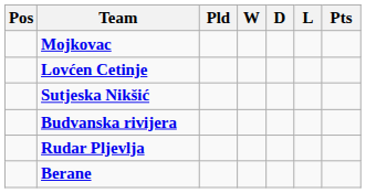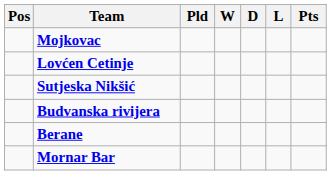 <table class="wikitable">
 <tr>
 <th>Pos</th>
 <th width="150">Team</th>
 <th width="30">Pld</th>
 <th width="20">W</th>
 <th width="20">D</th>
 <th width="20">L</th>
 <th width="30">Pts</th>
 </tr>
 <tr>
 <td></td>
 <td><strong><a href='#'>Mojkovac</a></strong></td>
 <td></td>
 <td></td>
 <td></td>
 <td></td>
 <td></td>
 </tr>
 <tr>
 <td></td>
 <td><strong><a href='#'>Lovćen Cetinje</a></strong></td>
 <td></td>
 <td></td>
 <td></td>
 <td></td>
 <td></td>
 </tr>
 <tr>
 <td></td>
 <td><strong><a href='#'>Sutjeska Nikšić</a></strong></td>
 <td></td>
 <td></td>
 <td></td>
 <td></td>
 <td></td>
 </tr>
 <tr>
 <td></td>
 <td><strong><a href='#'>Budvanska rivijera</a></strong></td>
 <td></td>
 <td></td>
 <td></td>
 <td></td>
 <td></td>
 </tr>
 <tr>
 <td></td>
-<td><strong><a href='#'>Rudar Pljevlja</a></strong></td>
+<td><strong><a href='#'>Berane</a></strong></td>
 <td></td>
 <td></td>
 <td></td>
 <td></td>
 <td></td>
 </tr>
 <tr>
 <td></td>
-<td><strong><a href='#'>Berane</a></strong></td>
+<td><strong><a href='#'>Mornar Bar</a></strong></td>
 <td></td>
 <td></td>
 <td></td>
 <td></td>
 <td></td>
 </tr>
 </table>
